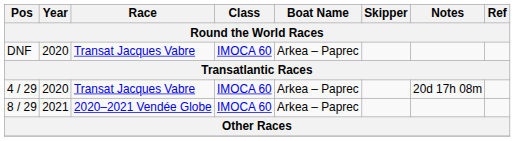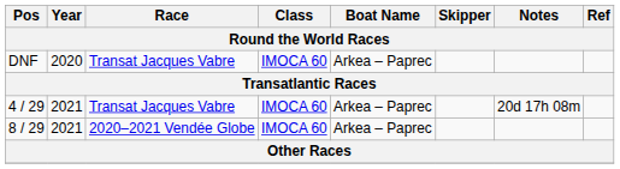 <table class="wikitable sortable">
 <tr>
 <th>Pos</th>
 <th>Year</th>
 <th>Race</th>
 <th>Class</th>
 <th>Boat Name</th>
 <th>Skipper</th>
 <th>Notes</th>
 <th>Ref</th>
 </tr>
 <tr>
 <th colspan = 8><strong>Round the World Races</strong></th>
 </tr>
 <tr>
 <td>DNF</td>
 <td>2020</td>
 <td><a href='#'>Transat Jacques Vabre</a></td>
 <td><a href='#'>IMOCA 60</a></td>
 <td>Arkea – Paprec</td>
 <td></td>
 <td></td>
 <td></td>
 </tr>
 <tr>
 <th colspan = 8><strong>Transatlantic Races</strong></th>
 </tr>
 <tr>
 <td>4 / 29</td>
-<td>2020</td>
+<td>2021</td>
 <td><a href='#'>Transat Jacques Vabre</a></td>
 <td><a href='#'>IMOCA 60</a></td>
 <td>Arkea – Paprec</td>
 <td> <br> </td>
 <td>20d 17h 08m</td>
 <td></td>
 </tr>
 <tr>
 <td>8 / 29</td>
 <td>2021</td>
 <td><a href='#'>2020–2021 Vendée Globe</a></td>
 <td><a href='#'>IMOCA 60</a></td>
 <td>Arkea – Paprec</td>
 <td> <br> </td>
 <td></td>
 <td></td>
 </tr>
 <tr>
 <th colspan = 8><strong>Other Races</strong></th>
 </tr>
 <tr>
 </tr>
 </table>
